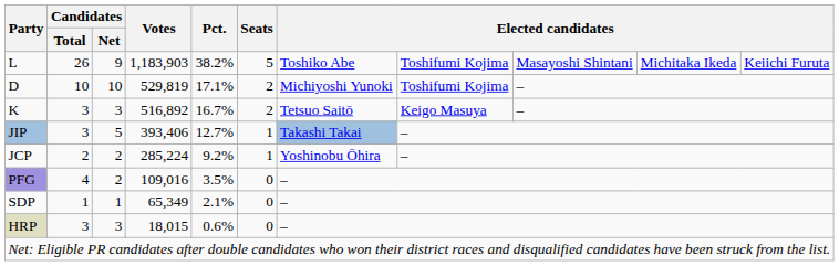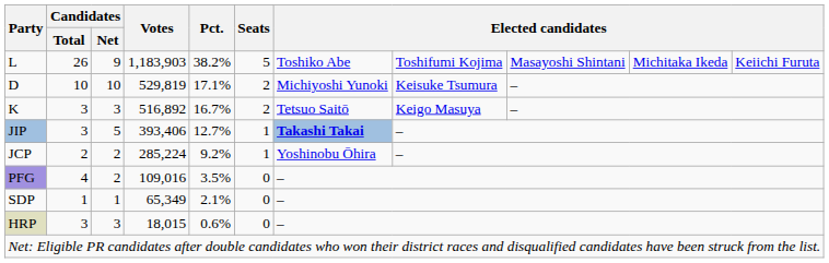 <table class="wikitable">
 <tr>
 <th rowspan="2">Party</th>
 <th colspan="2">Candidates</th>
 <th rowspan="2">Votes</th>
 <th rowspan="2">Pct.</th>
 <th rowspan="2">Seats</th>
 <th colspan="5" rowspan="2">Elected candidates</th>
 </tr>
 <tr>
 <th>Total</th>
 <th>Net</th>
 </tr>
 <tr>
 <td>L</td>
 <td align="right">26</td>
 <td align="right">9</td>
 <td align="right">1,183,903</td>
 <td align="right">38.2%</td>
 <td align="right">5</td>
 <td><a href='#'>Toshiko Abe</a></td>
 <td><a href='#'>Toshifumi Kojima</a></td>
 <td><a href='#'>Masayoshi Shintani</a></td>
 <td><a href='#'>Michitaka Ikeda</a></td>
 <td><a href='#'>Keiichi Furuta</a></td>
 </tr>
 <tr>
 <td>D</td>
 <td align="right">10</td>
 <td align="right">10</td>
 <td align="right">529,819</td>
 <td align="right">17.1%</td>
 <td align="right">2</td>
 <td><a href='#'>Michiyoshi Yunoki</a></td>
-<td><a href='#'>Toshifumi Kojima</a></td>
+<td><a href='#'>Keisuke Tsumura</a></td>
 <td colspan="3">–</td>
 </tr>
 <tr>
 <td>K</td>
 <td align="right">3</td>
 <td align="right">3</td>
 <td align="right">516,892</td>
 <td align="right">16.7%</td>
 <td align="right">2</td>
 <td><a href='#'>Tetsuo Saitō</a></td>
 <td><a href='#'>Keigo Masuya</a></td>
 <td colspan="3">–</td>
 </tr>
 <tr>
 <td bgcolor="#A0C0E0">JIP</td>
 <td align="right">3</td>
 <td align="right">5</td>
 <td align="right">393,406</td>
 <td align="right">12.7%</td>
 <td align="right">1</td>
-<td bgcolor="#A0C0E0"><a href='#'>Takashi Takai</a></td>
+<td bgcolor="#A0C0E0"><strong><a href='#'>Takashi Takai</a></strong></td>
 <td colspan="4">–</td>
 </tr>
 <tr>
 <td>JCP</td>
 <td align="right">2</td>
 <td align="right">2</td>
 <td align="right">285,224</td>
 <td align="right">9.2%</td>
 <td align="right">1</td>
 <td><a href='#'>Yoshinobu Ōhira</a></td>
 <td colspan="4">–</td>
 </tr>
 <tr>
 <td bgcolor="#A090E0">PFG</td>
 <td align="right">4</td>
 <td align="right">2</td>
 <td align="right">109,016</td>
 <td align="right">3.5%</td>
 <td align="right">0</td>
 <td colspan="5">–</td>
 </tr>
 <tr>
 <td>SDP</td>
 <td align="right">1</td>
 <td align="right">1</td>
 <td align="right">65,349</td>
 <td align="right">2.1%</td>
 <td align="right">0</td>
 <td colspan="5">–</td>
 </tr>
 <tr>
 <td bgcolor="#E0E0C0">HRP</td>
 <td align="right">3</td>
 <td align="right">3</td>
 <td align="right">18,015</td>
 <td align="right">0.6%</td>
 <td align="right">0</td>
 <td colspan="5">–</td>
 </tr>
 <tr>
 <td colspan="11"><em>Net: Eligible PR candidates after double candidates who won their district races and disqualified candidates have been struck from the list.</em></td>
 </tr>
 </table>
